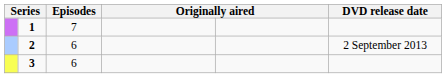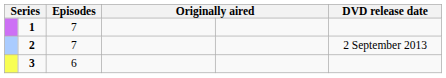 <table class="wikitable" style="text-align:center;">
 <tr>
 <th style="padding:0 8px;" colspan="2" rowspan="1">Series</th>
 <th style="padding:0 8px;">Episodes</th>
 <th style="padding:0 8px;" colspan="2">Originally aired</th>
 <th style="padding:0 8px;">DVD release date</th>
 </tr>
 <tr>
 <td style="background:#cd70f5; height:10px;"></td>
 <td><strong>1</strong></td>
 <td>7</td>
 <td style="width:150px;"></td>
 <td style="width:150px;"></td>
 <td style="width:150px;"></td>
 </tr>
 <tr>
 <td style="background:#acf; height:10px;"></td>
 <td><strong>2</strong></td>
-<td>6</td>
+<td>7</td>
 <td style="width:150px;"></td>
 <td style="width:150px;"></td>
 <td style="width:150px;">2 September 2013</td>
 </tr>
 <tr>
 <td style="background:#f8fe53; height:10px;"></td>
 <td><strong>3</strong></td>
 <td>6</td>
 <td style="width:150px;"></td>
 <td style="width:150px;"></td>
 <td style="width:150px;"></td>
 </tr>
 </table>
